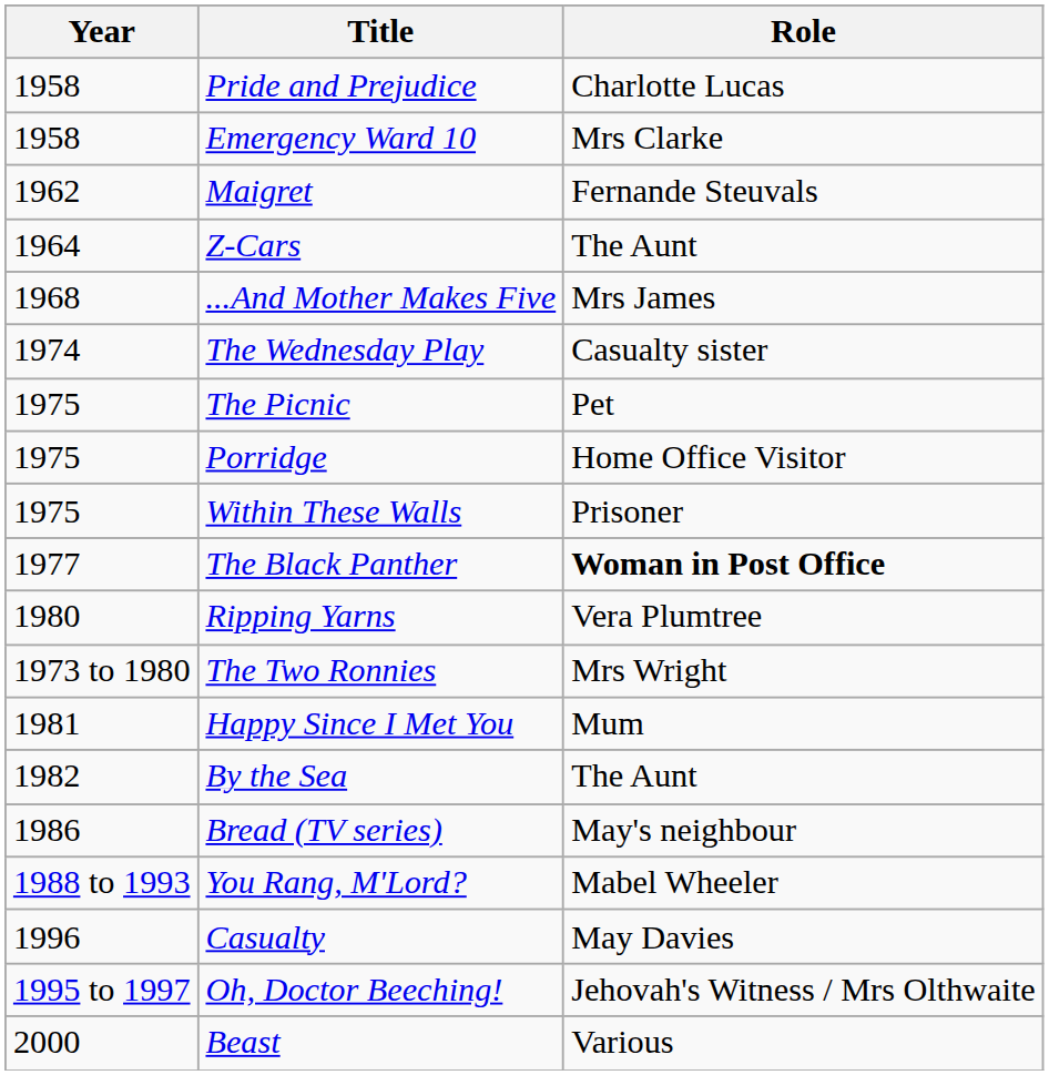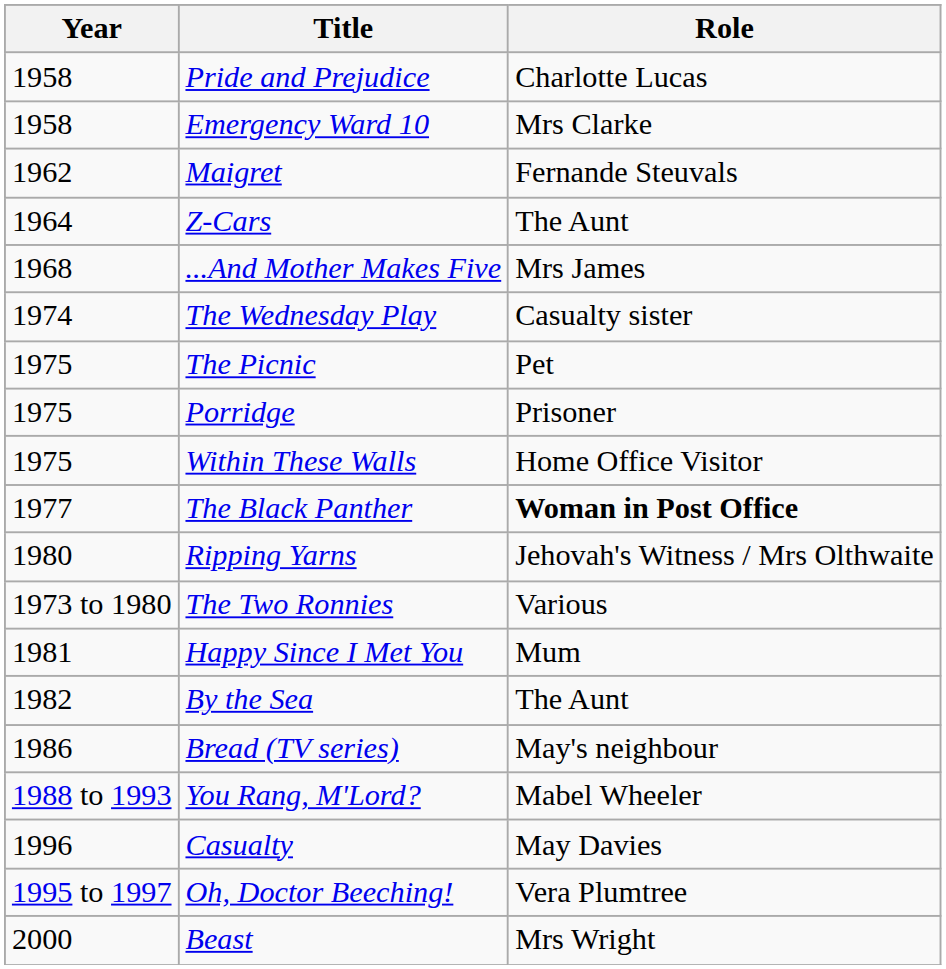 <table class="wikitable">
 <tr>
 <th>Year</th>
 <th>Title</th>
 <th>Role</th>
 </tr>
 <tr>
 <td>1958</td>
 <td><em><a href='#'>Pride and Prejudice</a></em></td>
 <td>Charlotte Lucas</td>
 </tr>
 <tr>
 <td>1958</td>
 <td><em><a href='#'>Emergency Ward 10</a></em></td>
 <td>Mrs Clarke</td>
 </tr>
 <tr>
 <td>1962</td>
 <td><a href='#'><em>Maigret</em></a></td>
 <td>Fernande Steuvals</td>
 </tr>
 <tr>
 <td>1964</td>
 <td><em><a href='#'>Z-Cars</a></em></td>
 <td>The Aunt</td>
 </tr>
 <tr>
 <td>1968</td>
 <td><em><a href='#'>...And Mother Makes Five</a></em></td>
 <td>Mrs James</td>
 </tr>
 <tr>
 <td>1974</td>
 <td><em><a href='#'>The Wednesday Play</a></em></td>
 <td>Casualty sister</td>
 </tr>
 <tr>
 <td>1975</td>
 <td><em><a href='#'>The Picnic</a></em></td>
 <td>Pet</td>
 </tr>
 <tr>
 <td>1975</td>
 <td><a href='#'><em>Porridge</em></a></td>
-<td>Home Office Visitor</td>
+<td>Prisoner</td>
 </tr>
 <tr>
 <td>1975</td>
 <td><em><a href='#'>Within These Walls</a></em></td>
-<td>Prisoner</td>
+<td>Home Office Visitor</td>
 </tr>
 <tr>
 <td>1977</td>
 <td><em><a href='#'>The Black Panther</a></em></td>
 <td><strong>Woman in Post Office</strong></td>
 </tr>
 <tr>
 <td>1980</td>
 <td><em><a href='#'>Ripping Yarns</a></em></td>
-<td>Vera Plumtree</td>
+<td>Jehovah's Witness / Mrs Olthwaite</td>
 </tr>
 <tr>
 <td>1973 to 1980</td>
 <td><em><a href='#'>The Two Ronnies</a></em></td>
-<td>Mrs Wright</td>
+<td>Various</td>
 </tr>
 <tr>
 <td>1981</td>
 <td><em><a href='#'>Happy Since I Met You</a></em></td>
 <td>Mum</td>
 </tr>
 <tr>
 <td>1982</td>
 <td><em><a href='#'>By the Sea</a></em></td>
 <td>The Aunt</td>
 </tr>
 <tr>
 <td>1986</td>
 <td><em><a href='#'>Bread (TV series)</a></em></td>
 <td>May's neighbour</td>
 </tr>
 <tr>
 <td><a href='#'>1988</a> to <a href='#'>1993</a></td>
 <td><em><a href='#'>You Rang, M'Lord?</a></em></td>
 <td>Mabel Wheeler</td>
 </tr>
 <tr>
 <td>1996</td>
 <td><em><a href='#'>Casualty</a></em></td>
 <td>May Davies</td>
 </tr>
 <tr>
 <td><a href='#'>1995</a> to <a href='#'>1997</a></td>
 <td><em><a href='#'>Oh, Doctor Beeching!</a></em></td>
-<td>Jehovah's Witness / Mrs Olthwaite</td>
+<td>Vera Plumtree</td>
 </tr>
 <tr>
 <td>2000</td>
 <td><a href='#'><em>Beast</em></a></td>
-<td>Various</td>
+<td>Mrs Wright</td>
 </tr>
 </table>
